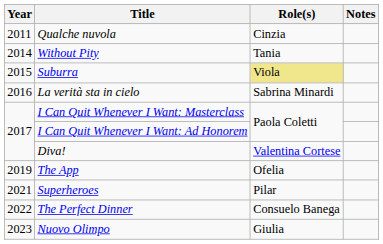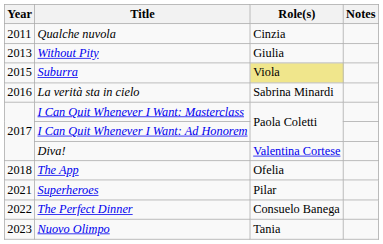 <table class="wikitable plainrowheaders sortable">
 <tr>
 <th scope="col">Year</th>
 <th scope="col">Title</th>
 <th scope="col">Role(s)</th>
 <th scope="col" class="unsortable">Notes</th>
 </tr>
 <tr>
 <td>2011</td>
 <td><em>Qualche nuvola</em></td>
 <td>Cinzia</td>
 <td></td>
 </tr>
 <tr>
-<td>2014</td>
+<td>2013</td>
 <td><em><a href='#'>Without Pity</a></em></td>
-<td>Tania</td>
+<td>Giulia</td>
 <td></td>
 </tr>
 <tr>
 <td>2015</td>
 <td><em><a href='#'>Suburra</a></em></td>
 <td style="background: khaki;">Viola</td>
 <td></td>
 </tr>
 <tr>
 <td>2016</td>
 <td><em>La verità sta in cielo</em></td>
 <td>Sabrina Minardi</td>
 <td></td>
 </tr>
 <tr>
 <td rowspan="3">2017</td>
 <td><em><a href='#'>I Can Quit Whenever I Want: Masterclass</a></em></td>
 <td rowspan="2">Paola Coletti</td>
 <td></td>
 </tr>
 <tr>
 <td><em><a href='#'>I Can Quit Whenever I Want: Ad Honorem</a></em></td>
 <td></td>
 </tr>
 <tr>
 <td><em>Diva!</em></td>
 <td><a href='#'>Valentina Cortese</a></td>
 <td></td>
 </tr>
 <tr>
-<td>2019</td>
+<td>2018</td>
 <td><em><a href='#'>The App</a></em></td>
 <td>Ofelia</td>
 <td></td>
 </tr>
 <tr>
 <td>2021</td>
 <td><em><a href='#'>Superheroes</a></em></td>
 <td>Pilar</td>
 <td></td>
 </tr>
 <tr>
 <td>2022</td>
 <td><em><a href='#'>The Perfect Dinner</a></em></td>
 <td>Consuelo Banega</td>
 <td></td>
 </tr>
 <tr>
 <td>2023</td>
 <td><em><a href='#'>Nuovo Olimpo</a></em></td>
-<td>Giulia</td>
+<td>Tania</td>
 <td></td>
 </tr>
 </table>
